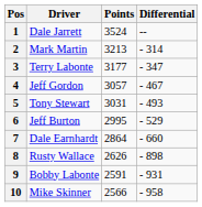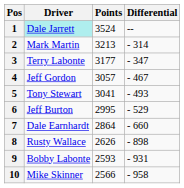 <table class="wikitable">
 <tr>
 <th>Pos</th>
 <th>Driver</th>
 <th>Points</th>
 <th>Differential</th>
 </tr>
 <tr>
 <th>1</th>
-<td><a href='#'>Dale Jarrett</a></td>
+<td style="background: paleturquoise;"><a href='#'>Dale Jarrett</a></td>
 <td>3524</td>
 <td>--</td>
 </tr>
 <tr>
 <th>2</th>
 <td><a href='#'>Mark Martin</a></td>
 <td>3213</td>
 <td>- 314</td>
 </tr>
 <tr>
 <th>3</th>
 <td><a href='#'>Terry Labonte</a></td>
 <td>3177</td>
 <td>- 347</td>
 </tr>
 <tr>
 <th>4</th>
 <td><a href='#'>Jeff Gordon</a></td>
 <td>3057</td>
 <td>- 467</td>
 </tr>
 <tr>
 <th>5</th>
 <td><a href='#'>Tony Stewart</a></td>
-<td>3031</td>
+<td>3041</td>
 <td>- 493</td>
 </tr>
 <tr>
 <th>6</th>
 <td><a href='#'>Jeff Burton</a></td>
 <td>2995</td>
 <td>- 529</td>
 </tr>
 <tr>
 <th>7</th>
 <td><a href='#'>Dale Earnhardt</a></td>
 <td>2864</td>
 <td>- 660</td>
 </tr>
 <tr>
 <th>8</th>
 <td><a href='#'>Rusty Wallace</a></td>
 <td>2626</td>
 <td>- 898</td>
 </tr>
 <tr>
 <th>9</th>
 <td><a href='#'>Bobby Labonte</a></td>
-<td>2591</td>
+<td>2593</td>
 <td>- 931</td>
 </tr>
 <tr>
 <th>10</th>
 <td><a href='#'>Mike Skinner</a></td>
 <td>2566</td>
 <td>- 958</td>
 </tr>
 </table>
